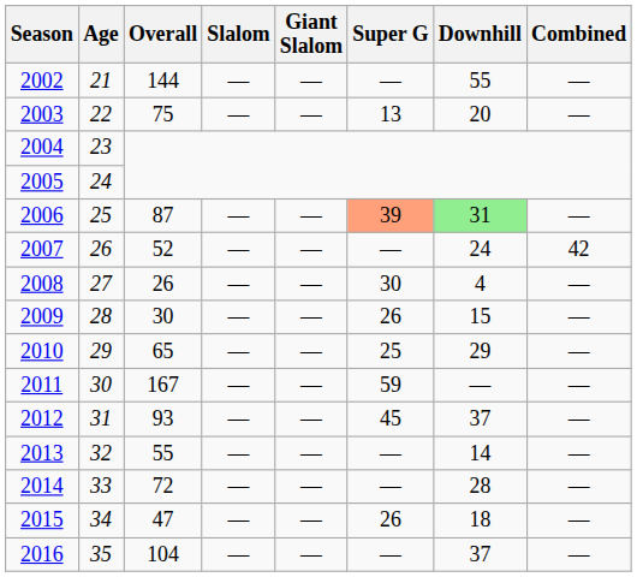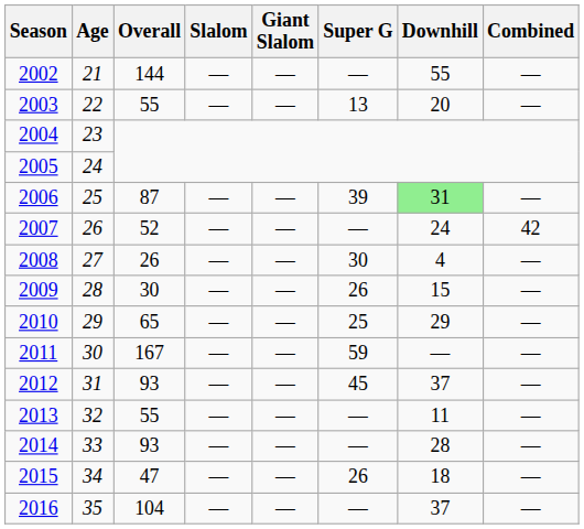 <table class=wikitable style="text-align:center">
 <tr>
 <th>Season</th>
 <th>Age</th>
 <th>Overall</th>
 <th>Slalom</th>
 <th>Giant<br>Slalom</th>
 <th>Super G</th>
 <th>Downhill</th>
 <th>Combined</th>
 </tr>
 <tr>
 <td><a href='#'>2002</a></td>
 <td><em>21</em></td>
 <td>144</td>
 <td>—</td>
 <td>—</td>
 <td>—</td>
 <td>55</td>
 <td>—</td>
 </tr>
 <tr>
 <td><a href='#'>2003</a></td>
 <td><em>22</em></td>
-<td>75</td>
+<td>55</td>
 <td>—</td>
 <td>—</td>
 <td>13</td>
 <td>20</td>
 <td>—</td>
 </tr>
 <tr>
 <td><a href='#'>2004</a></td>
 <td><em>23</em></td>
 <td colspan=6 rowspan=2></td>
 </tr>
 <tr>
 <td><a href='#'>2005</a></td>
 <td><em>24</em></td>
 </tr>
 <tr>
 <td><a href='#'>2006</a></td>
 <td><em>25</em></td>
 <td>87</td>
 <td>—</td>
 <td>—</td>
-<td style="background: lightsalmon;">39</td>
+<td>39</td>
 <td style="background: lightgreen;">31</td>
 <td>—</td>
 </tr>
 <tr>
 <td><a href='#'>2007</a></td>
 <td><em>26</em></td>
 <td>52</td>
 <td>—</td>
 <td>—</td>
 <td>—</td>
 <td>24</td>
 <td>42</td>
 </tr>
 <tr>
 <td><a href='#'>2008</a></td>
 <td><em>27</em></td>
 <td>26</td>
 <td>—</td>
 <td>—</td>
 <td>30</td>
 <td>4</td>
 <td>—</td>
 </tr>
 <tr>
 <td><a href='#'>2009</a></td>
 <td><em>28</em></td>
 <td>30</td>
 <td>—</td>
 <td>—</td>
 <td>26</td>
 <td>15</td>
 <td>—</td>
 </tr>
 <tr>
 <td><a href='#'>2010</a></td>
 <td><em>29</em></td>
 <td>65</td>
 <td>—</td>
 <td>—</td>
 <td>25</td>
 <td>29</td>
 <td>—</td>
 </tr>
 <tr>
 <td><a href='#'>2011</a></td>
 <td><em>30</em></td>
 <td>167</td>
 <td>—</td>
 <td>—</td>
 <td>59</td>
 <td>—</td>
 <td>—</td>
 </tr>
 <tr>
 <td><a href='#'>2012</a></td>
 <td><em>31</em></td>
 <td>93</td>
 <td>—</td>
 <td>—</td>
 <td>45</td>
 <td>37</td>
 <td>—</td>
 </tr>
 <tr>
 <td><a href='#'>2013</a></td>
 <td><em>32</em></td>
 <td>55</td>
 <td>—</td>
 <td>—</td>
 <td>—</td>
-<td>14</td>
+<td>11</td>
 <td>—</td>
 </tr>
 <tr>
 <td><a href='#'>2014</a></td>
 <td><em>33</em></td>
-<td>72</td>
+<td>93</td>
 <td>—</td>
 <td>—</td>
 <td>—</td>
 <td>28</td>
 <td>—</td>
 </tr>
 <tr>
 <td><a href='#'>2015</a></td>
 <td><em>34</em></td>
 <td>47</td>
 <td>—</td>
 <td>—</td>
 <td>26</td>
 <td>18</td>
 <td>—</td>
 </tr>
 <tr>
 <td><a href='#'>2016</a></td>
 <td><em>35</em></td>
 <td>104</td>
 <td>—</td>
 <td>—</td>
 <td>—</td>
 <td>37</td>
 <td>—</td>
 </tr>
 </table>
